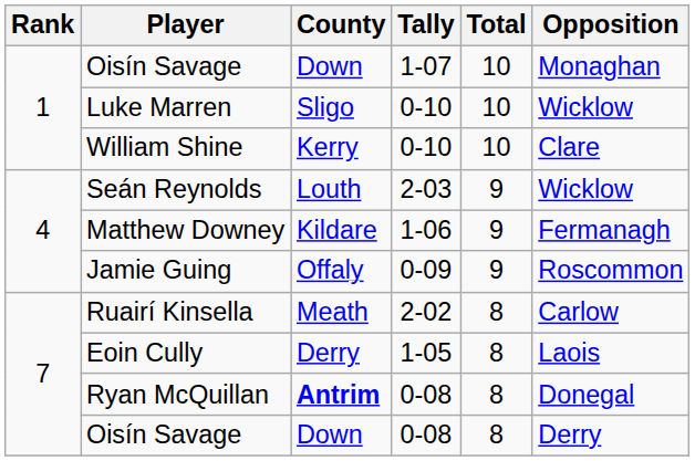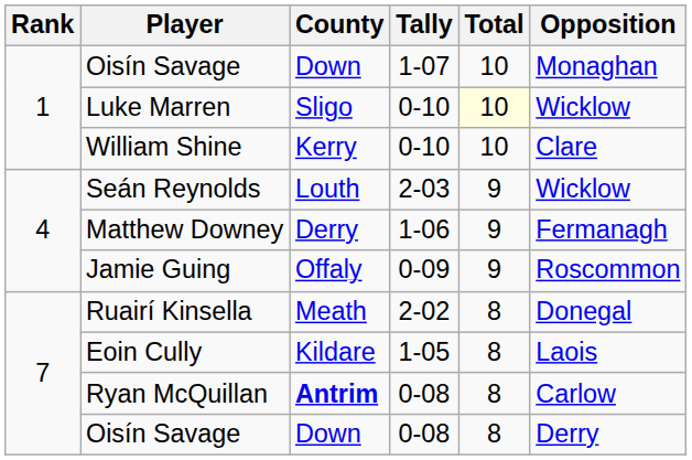 <table class="wikitable">
 <tr>
 <th>Rank</th>
 <th>Player</th>
 <th>County</th>
 <th>Tally</th>
 <th>Total</th>
 <th>Opposition</th>
 </tr>
 <tr>
 <td rowspan="3" style="text-align:center;">1</td>
 <td>Oisín Savage</td>
 <td><a href='#'>Down</a></td>
 <td align=center>1-07</td>
 <td align=center>10</td>
 <td><a href='#'>Monaghan</a></td>
 </tr>
 <tr>
 <td>Luke Marren</td>
 <td><a href='#'>Sligo</a></td>
 <td align=center>0-10</td>
-<td align=center>10</td>
+<td align=center style="background: lightyellow;">10</td>
 <td><a href='#'>Wicklow</a></td>
 </tr>
 <tr>
 <td>William Shine</td>
 <td><a href='#'>Kerry</a></td>
 <td align=center>0-10</td>
 <td align=center>10</td>
 <td><a href='#'>Clare</a></td>
 </tr>
 <tr>
 <td rowspan="3" style="text-align:center;">4</td>
 <td>Seán Reynolds</td>
 <td><a href='#'>Louth</a></td>
 <td align=center>2-03</td>
 <td align=center>9</td>
 <td><a href='#'>Wicklow</a></td>
 </tr>
 <tr>
 <td>Matthew Downey</td>
-<td><a href='#'>Kildare</a></td>
+<td><a href='#'>Derry</a></td>
 <td align=center>1-06</td>
 <td align=center>9</td>
 <td><a href='#'>Fermanagh</a></td>
 </tr>
 <tr>
 <td>Jamie Guing</td>
 <td><a href='#'>Offaly</a></td>
 <td align=center>0-09</td>
 <td align=center>9</td>
 <td><a href='#'>Roscommon</a></td>
 </tr>
 <tr>
 <td rowspan="4" style="text-align:center;">7</td>
 <td>Ruairí Kinsella</td>
 <td><a href='#'>Meath</a></td>
 <td align=center>2-02</td>
 <td align=center>8</td>
-<td><a href='#'>Carlow</a></td>
+<td><a href='#'>Donegal</a></td>
 </tr>
 <tr>
 <td>Eoin Cully</td>
-<td><a href='#'>Derry</a></td>
+<td><a href='#'>Kildare</a></td>
 <td align=center>1-05</td>
 <td align=center>8</td>
 <td><a href='#'>Laois</a></td>
 </tr>
 <tr>
 <td>Ryan McQuillan</td>
 <td><strong><a href='#'>Antrim</a></strong></td>
 <td align=center>0-08</td>
 <td align=center>8</td>
-<td><a href='#'>Donegal</a></td>
+<td><a href='#'>Carlow</a></td>
 </tr>
 <tr>
 <td>Oisín Savage</td>
 <td><a href='#'>Down</a></td>
 <td align=center>0-08</td>
 <td align=center>8</td>
 <td><a href='#'>Derry</a></td>
 </tr>
 </table>
